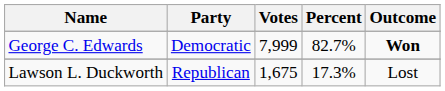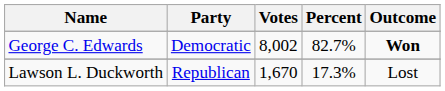 <table class=wikitable style="text-align:center">
 <tr>
 <th>Name</th>
 <th>Party</th>
 <th>Votes</th>
 <th>Percent</th>
 <th>Outcome</th>
 </tr>
 <tr>
 </tr>
 <tr>
 <td align=left><a href='#'>George C. Edwards</a></td>
 <td><a href='#'>Democratic</a></td>
-<td>7,999</td>
+<td>8,002</td>
 <td>82.7%</td>
 <td><strong>Won</strong></td>
 </tr>
 <tr>
 </tr>
 <tr>
 <td align=left>Lawson L. Duckworth</td>
 <td><a href='#'>Republican</a></td>
-<td>1,675</td>
+<td>1,670</td>
 <td>17.3%</td>
 <td>Lost</td>
 </tr>
 </table>
